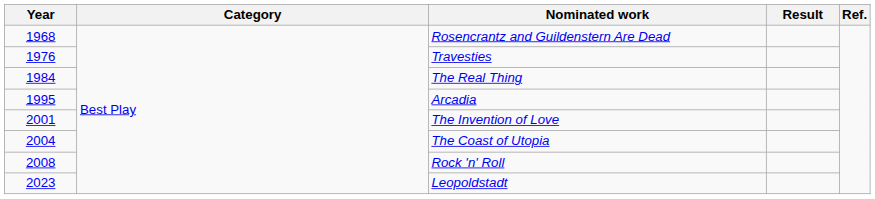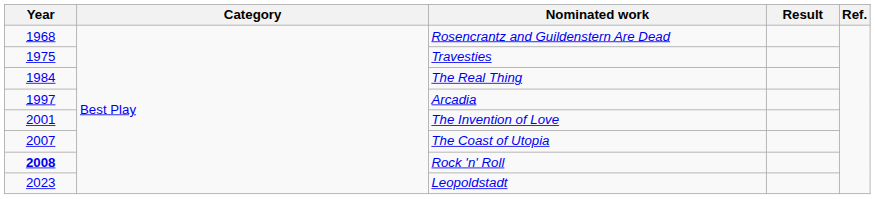 <table class=wikitable>
 <tr>
 <th scope="col" style="width:5em;">Year</th>
 <th scope="col" style="width:26em;">Category</th>
 <th scope="col" style="width:25em;">Nominated work</th>
 <th scope="col" style="width:5em;">Result</th>
 <th>Ref.</th>
 </tr>
 <tr>
 <td style="text-align:center;"><a href='#'>1968</a></td>
 <td rowspan=8><a href='#'>Best Play</a></td>
 <td><em><a href='#'>Rosencrantz and Guildenstern Are Dead</a></em></td>
 <td></td>
 <td rowspan=8 style="text-align:center;"></td>
 </tr>
 <tr>
-<td style="text-align:center;"><a href='#'>1976</a></td>
+<td style="text-align:center;"><a href='#'>1975</a></td>
 <td><em><a href='#'>Travesties</a></em></td>
 <td></td>
 </tr>
 <tr>
 <td style="text-align:center;"><a href='#'>1984</a></td>
 <td><em><a href='#'>The Real Thing</a></em></td>
 <td></td>
 </tr>
 <tr>
-<td style="text-align:center;"><a href='#'>1995</a></td>
+<td style="text-align:center;"><a href='#'>1997</a></td>
 <td><em><a href='#'>Arcadia</a></em></td>
 <td></td>
 </tr>
 <tr>
 <td style="text-align:center;"><a href='#'>2001</a></td>
 <td><em><a href='#'>The Invention of Love</a></em></td>
 <td></td>
 </tr>
 <tr>
-<td style="text-align:center;"><a href='#'>2004</a></td>
+<td style="text-align:center;"><a href='#'>2007</a></td>
 <td><em><a href='#'>The Coast of Utopia</a></em></td>
 <td></td>
 </tr>
 <tr>
-<td style="text-align:center;"><a href='#'>2008</a></td>
+<td style="text-align:center;"><strong><a href='#'>2008</a></strong></td>
 <td><em><a href='#'>Rock 'n' Roll</a></em></td>
 <td></td>
 </tr>
 <tr>
 <td style="text-align:center;"><a href='#'>2023</a></td>
 <td><em><a href='#'>Leopoldstadt</a></em></td>
 <td></td>
 </tr>
 </table>
